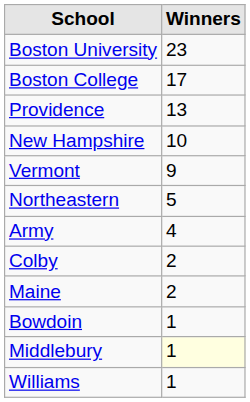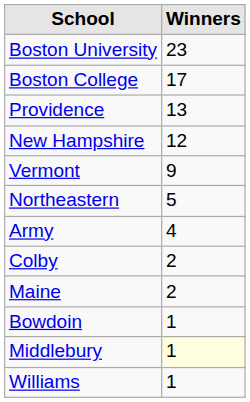 <table class="wikitable">
 <tr>
 <th style="background:#e5e5e5;">School</th>
 <th style="background:#e5e5e5;">Winners</th>
 </tr>
 <tr>
 <td><a href='#'>Boston University</a></td>
 <td>23</td>
 </tr>
 <tr>
 <td><a href='#'>Boston College</a></td>
 <td>17</td>
 </tr>
 <tr>
 <td><a href='#'>Providence</a></td>
 <td>13</td>
 </tr>
 <tr>
 <td><a href='#'>New Hampshire</a></td>
-<td>10</td>
+<td>12</td>
 </tr>
 <tr>
 <td><a href='#'>Vermont</a></td>
 <td>9</td>
 </tr>
 <tr>
 <td><a href='#'>Northeastern</a></td>
 <td>5</td>
 </tr>
 <tr>
 <td><a href='#'>Army</a></td>
 <td>4</td>
 </tr>
 <tr>
 <td><a href='#'>Colby</a></td>
 <td>2</td>
 </tr>
 <tr>
 <td><a href='#'>Maine</a></td>
 <td>2</td>
 </tr>
 <tr>
 <td><a href='#'>Bowdoin</a></td>
 <td>1</td>
 </tr>
 <tr>
 <td><a href='#'>Middlebury</a></td>
 <td style="background: lightyellow;">1</td>
 </tr>
 <tr>
 <td><a href='#'>Williams</a></td>
 <td>1</td>
 </tr>
 </table>
